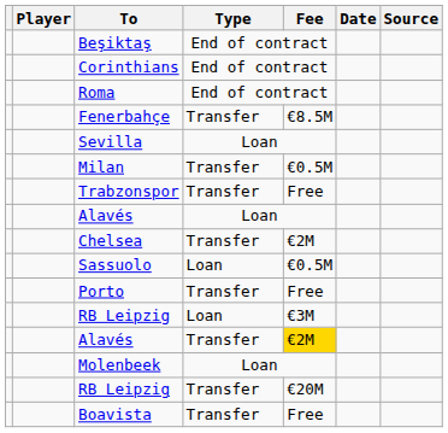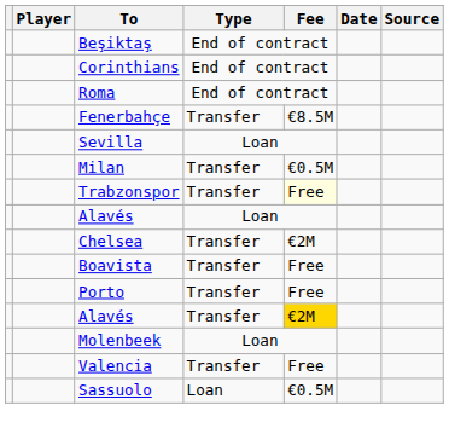 <table class="wikitable plainrowheaders sortable">
 <tr>
 <th></th>
 <th scope="col">Player</th>
 <th>To</th>
 <th style="width: 80px;">Type</th>
 <th>Fee</th>
 <th scope="col">Date</th>
 <th scope="col">Source</th>
 </tr>
 <tr>
 <td align="center"></td>
 <td></td>
 <td> <a href='#'>Beşiktaş</a></td>
 <td colspan="2" align="center">End of contract</td>
 <td></td>
 <td></td>
 </tr>
 <tr>
 <td align="center"></td>
 <td></td>
 <td> <a href='#'>Corinthians</a></td>
 <td align=center colspan=2>End of contract</td>
 <td></td>
 <td></td>
 </tr>
 <tr>
 <td align="center"></td>
 <td></td>
 <td> <a href='#'>Roma</a></td>
 <td align=center colspan=2>End of contract</td>
 <td></td>
 <td></td>
 </tr>
 <tr>
 <td align="center"></td>
 <td></td>
 <td> <a href='#'>Fenerbahçe</a></td>
 <td>Transfer</td>
 <td>€8.5M</td>
 <td></td>
 <td></td>
 </tr>
 <tr>
 <td align="center"></td>
 <td></td>
 <td> <a href='#'>Sevilla</a></td>
 <td align=center colspan=2>Loan</td>
 <td></td>
 <td></td>
 </tr>
 <tr>
 <td align="center"></td>
 <td></td>
 <td> <a href='#'>Milan</a></td>
 <td>Transfer</td>
 <td>€0.5M</td>
 <td></td>
 <td></td>
 </tr>
 <tr>
 <td align="center"></td>
 <td></td>
 <td> <a href='#'>Trabzonspor</a></td>
 <td>Transfer</td>
-<td>Free</td>
+<td style="background: lightyellow;">Free</td>
 <td></td>
 <td></td>
 </tr>
 <tr>
 <td align="center"></td>
 <td></td>
 <td> <a href='#'>Alavés</a></td>
 <td align=center colspan=2>Loan</td>
 <td></td>
 <td></td>
 </tr>
 <tr>
 <td align="center"></td>
 <td></td>
 <td> <a href='#'>Chelsea</a></td>
 <td>Transfer</td>
 <td>€2M</td>
 <td></td>
 <td></td>
 </tr>
 <tr>
 <td align="center"></td>
 <td></td>
-<td> <a href='#'>Sassuolo</a></td>
-<td>Loan</td>
-<td>€0.5M</td>
+<td> <a href='#'>Boavista</a></td>
+<td>Transfer</td>
+<td>Free</td>
 <td></td>
 <td></td>
 </tr>
 <tr>
 <td align="center"></td>
 <td></td>
 <td> <a href='#'>Porto</a></td>
 <td>Transfer</td>
 <td>Free</td>
-<td></td>
-<td></td>
-</tr>
-<tr>
-<td align="center"></td>
-<td></td>
-<td> <a href='#'>RB Leipzig</a></td>
-<td>Loan</td>
-<td>€3M</td>
 <td></td>
 <td></td>
 </tr>
 <tr>
 <td align="center"></td>
 <td></td>
 <td> <a href='#'>Alavés</a></td>
 <td>Transfer</td>
 <td style="background: gold;">€2M</td>
 <td></td>
 <td></td>
 </tr>
 <tr>
 <td align="center"></td>
 <td></td>
 <td> <a href='#'>Molenbeek</a></td>
 <td align=center colspan=2>Loan</td>
 <td></td>
 <td></td>
 </tr>
 <tr>
 <td align="center"></td>
 <td></td>
-<td> <a href='#'>RB Leipzig</a></td>
+<td> <a href='#'>Valencia</a></td>
 <td>Transfer</td>
-<td>€20M</td>
+<td>Free</td>
 <td></td>
 <td></td>
 </tr>
 <tr>
 <td align="center"></td>
 <td></td>
-<td> <a href='#'>Boavista</a></td>
-<td>Transfer</td>
-<td>Free</td>
+<td> <a href='#'>Sassuolo</a></td>
+<td>Loan</td>
+<td>€0.5M</td>
 <td></td>
 <td></td>
 </tr>
 </table>
